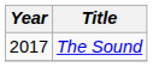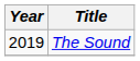 <table class="wikitable">
 <tr>
 <th><em>Year</em></th>
 <th><em>Title</em></th>
 </tr>
 <tr>
-<td>2017</td>
+<td>2019</td>
 <td><em><a href='#'>The Sound</a></em></td>
 </tr>
 <tr>
 </tr>
 </table>
